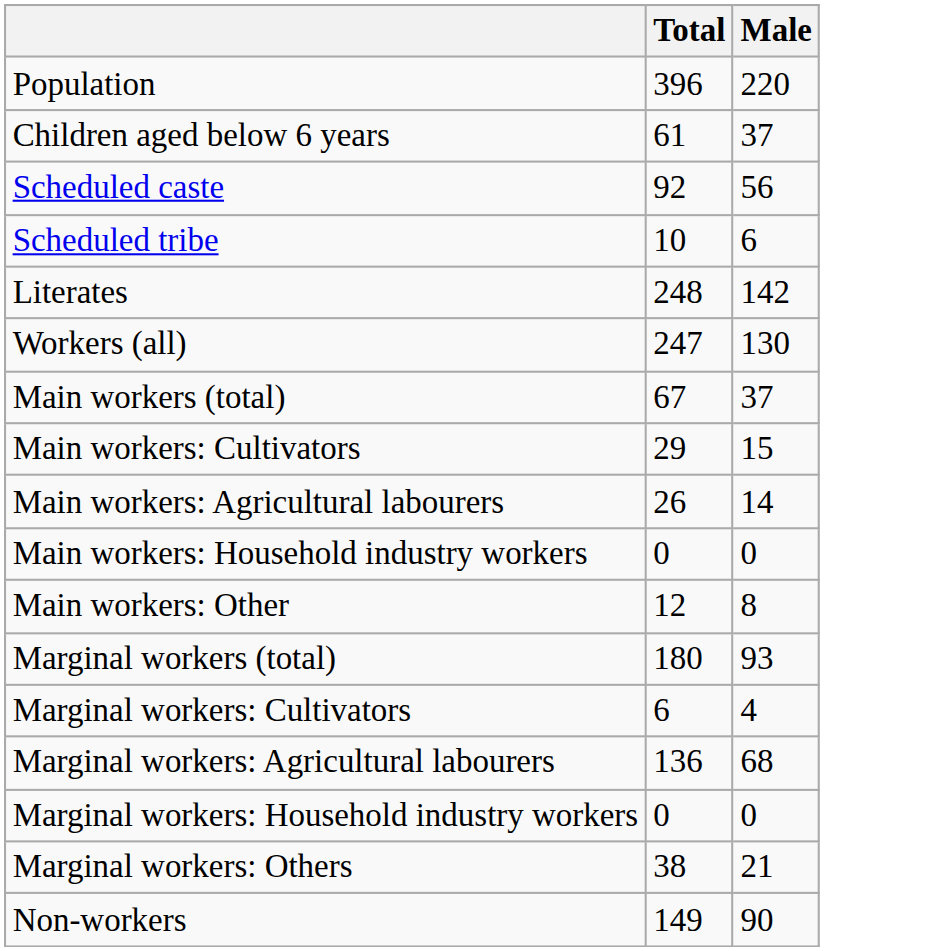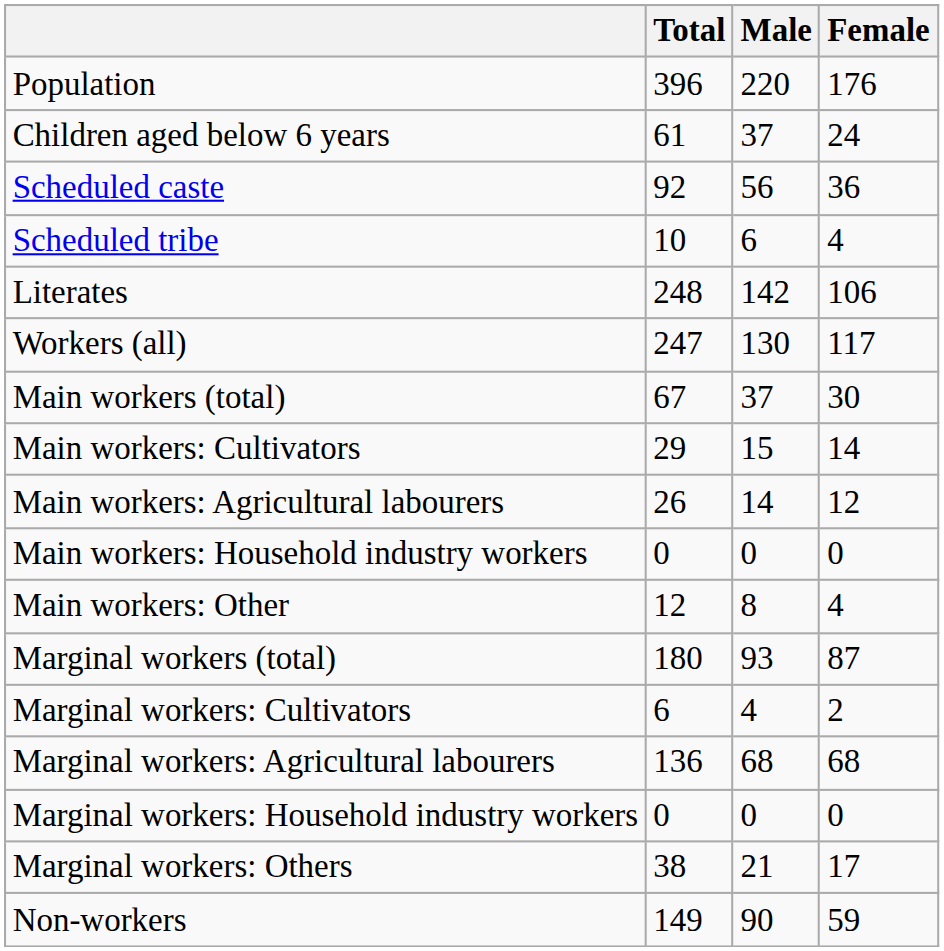 <table class="wikitable sortable">
 <tr>
 <th></th>
 <th>Total</th>
 <th>Male</th>
+<th>Female</th>
 </tr>
 <tr>
 <td>Population</td>
 <td>396</td>
 <td>220</td>
+<td>176</td>
 </tr>
 <tr>
 <td>Children aged below 6 years</td>
 <td>61</td>
 <td>37</td>
+<td>24</td>
 </tr>
 <tr>
 <td><a href='#'>Scheduled caste</a></td>
 <td>92</td>
 <td>56</td>
+<td>36</td>
 </tr>
 <tr>
 <td><a href='#'>Scheduled tribe</a></td>
 <td>10</td>
 <td>6</td>
+<td>4</td>
 </tr>
 <tr>
 <td>Literates</td>
 <td>248</td>
 <td>142</td>
+<td>106</td>
 </tr>
 <tr>
 <td>Workers (all)</td>
 <td>247</td>
 <td>130</td>
+<td>117</td>
 </tr>
 <tr>
 <td>Main workers (total)</td>
 <td>67</td>
 <td>37</td>
+<td>30</td>
 </tr>
 <tr>
 <td>Main workers: Cultivators</td>
 <td>29</td>
 <td>15</td>
+<td>14</td>
 </tr>
 <tr>
 <td>Main workers: Agricultural labourers</td>
 <td>26</td>
 <td>14</td>
+<td>12</td>
 </tr>
 <tr>
 <td>Main workers: Household industry workers</td>
+<td>0</td>
 <td>0</td>
 <td>0</td>
 </tr>
 <tr>
 <td>Main workers: Other</td>
 <td>12</td>
 <td>8</td>
+<td>4</td>
 </tr>
 <tr>
 <td>Marginal workers (total)</td>
 <td>180</td>
 <td>93</td>
+<td>87</td>
 </tr>
 <tr>
 <td>Marginal workers: Cultivators</td>
 <td>6</td>
 <td>4</td>
+<td>2</td>
 </tr>
 <tr>
 <td>Marginal workers: Agricultural labourers</td>
 <td>136</td>
 <td>68</td>
+<td>68</td>
 </tr>
 <tr>
 <td>Marginal workers: Household industry workers</td>
+<td>0</td>
 <td>0</td>
 <td>0</td>
 </tr>
 <tr>
 <td>Marginal workers: Others</td>
 <td>38</td>
 <td>21</td>
+<td>17</td>
 </tr>
 <tr>
 <td>Non-workers</td>
 <td>149</td>
 <td>90</td>
+<td>59</td>
 </tr>
 </table>
